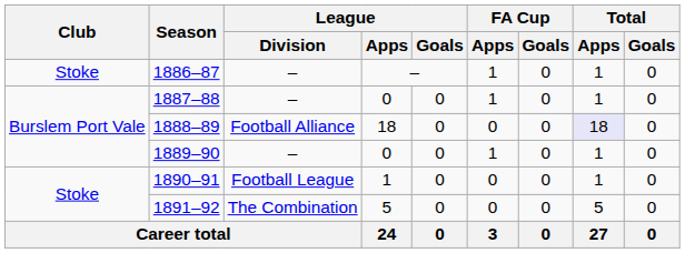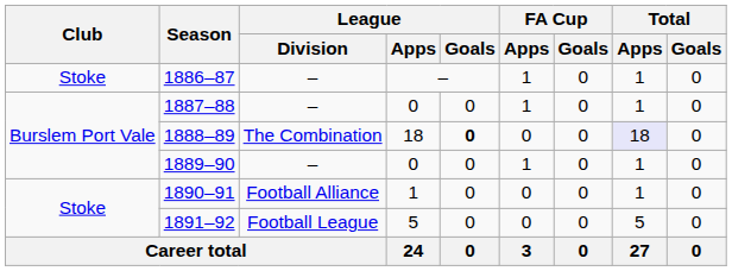 <table class="wikitable" style="text-align: center;">
 <tr>
 <th rowspan="2">Club</th>
 <th rowspan="2">Season</th>
 <th colspan="3">League</th>
 <th colspan="2">FA Cup</th>
 <th colspan="2">Total</th>
 </tr>
 <tr>
 <th>Division</th>
 <th>Apps</th>
 <th>Goals</th>
 <th>Apps</th>
 <th>Goals</th>
 <th>Apps</th>
 <th>Goals</th>
 </tr>
 <tr>
 <td><a href='#'>Stoke</a></td>
 <td><a href='#'>1886–87</a></td>
 <td>–</td>
 <td colspan="2">–</td>
 <td>1</td>
 <td>0</td>
 <td>1</td>
 <td>0</td>
 </tr>
 <tr>
 <td rowspan="3"><a href='#'>Burslem Port Vale</a></td>
 <td><a href='#'>1887–88</a></td>
 <td>–</td>
 <td>0</td>
 <td>0</td>
 <td>1</td>
 <td>0</td>
 <td>1</td>
 <td>0</td>
 </tr>
 <tr>
 <td><a href='#'>1888–89</a></td>
-<td><a href='#'>Football Alliance</a></td>
+<td><a href='#'>The Combination</a></td>
 <td>18</td>
-<td>0</td>
+<td><strong>0</strong></td>
 <td>0</td>
 <td>0</td>
 <td style="background: lavender;">18</td>
 <td>0</td>
 </tr>
 <tr>
 <td><a href='#'>1889–90</a></td>
 <td>–</td>
 <td>0</td>
 <td>0</td>
 <td>1</td>
 <td>0</td>
 <td>1</td>
 <td>0</td>
 </tr>
 <tr>
 <td rowspan="2"><a href='#'>Stoke</a></td>
 <td><a href='#'>1890–91</a></td>
-<td><a href='#'>Football League</a></td>
+<td><a href='#'>Football Alliance</a></td>
 <td>1</td>
 <td>0</td>
 <td>0</td>
 <td>0</td>
 <td>1</td>
 <td>0</td>
 </tr>
 <tr>
 <td><a href='#'>1891–92</a></td>
-<td><a href='#'>The Combination</a></td>
+<td><a href='#'>Football League</a></td>
 <td>5</td>
 <td>0</td>
 <td>0</td>
 <td>0</td>
 <td>5</td>
 <td>0</td>
 </tr>
 <tr>
 <th colspan="3">Career total</th>
 <th>24</th>
 <th>0</th>
 <th>3</th>
 <th>0</th>
 <th>27</th>
 <th>0</th>
 </tr>
 </table>
